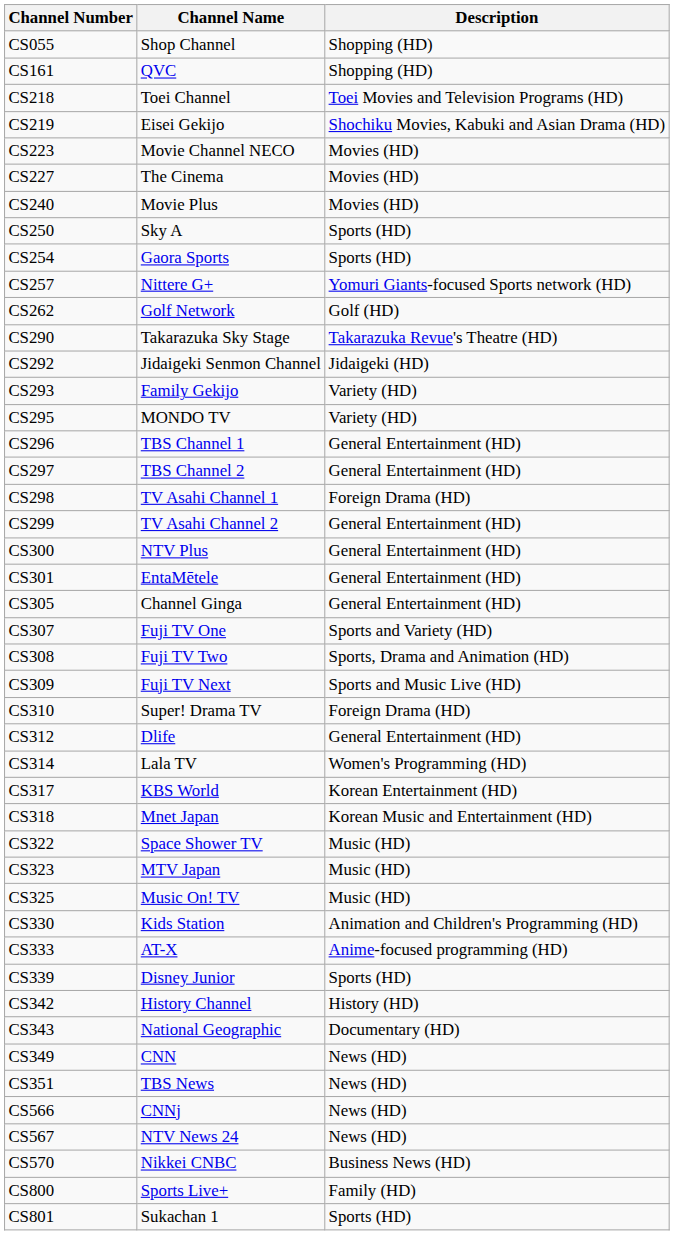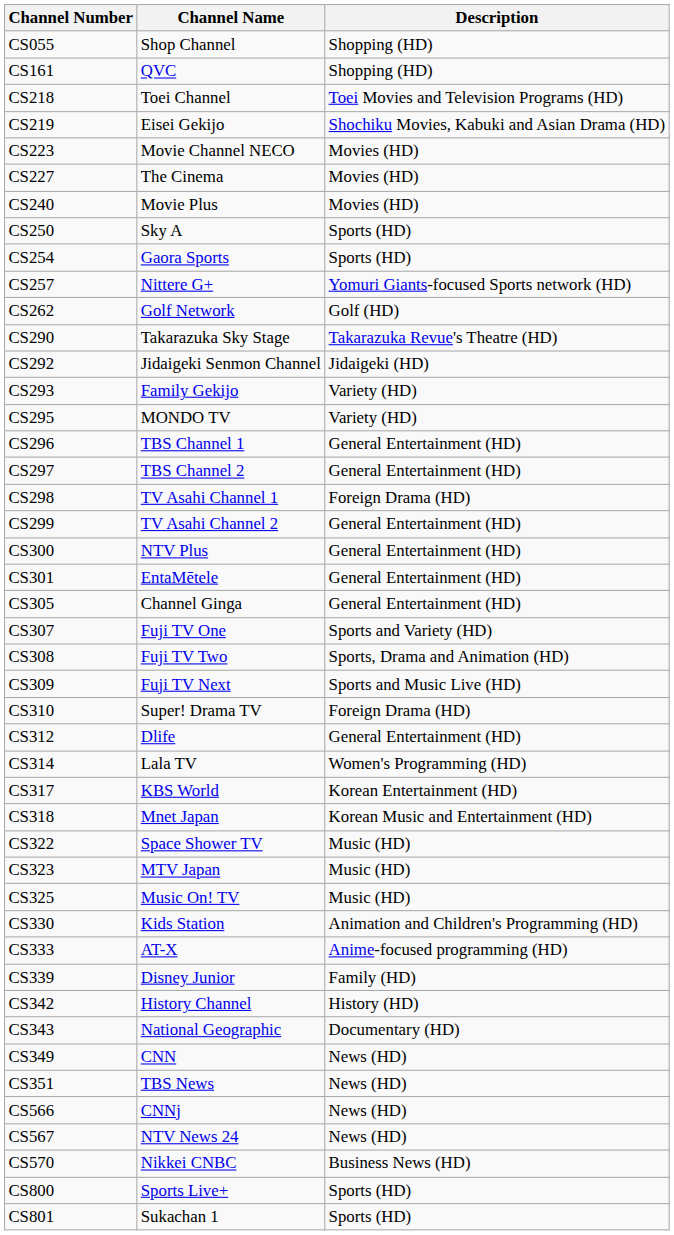 <table class="wikitable sortable">
 <tr>
 <th>Channel Number</th>
 <th>Channel Name</th>
 <th>Description</th>
 </tr>
 <tr>
 <td>CS055</td>
 <td>Shop Channel</td>
 <td>Shopping (HD)</td>
 </tr>
 <tr>
 <td>CS161</td>
 <td><a href='#'>QVC</a></td>
 <td>Shopping (HD)</td>
 </tr>
 <tr>
 <td>CS218</td>
 <td>Toei Channel</td>
 <td><a href='#'>Toei</a> Movies and Television Programs (HD)</td>
 </tr>
 <tr>
 <td>CS219</td>
 <td>Eisei Gekijo</td>
 <td><a href='#'>Shochiku</a> Movies, Kabuki and Asian Drama (HD)</td>
 </tr>
 <tr>
 <td>CS223</td>
 <td>Movie Channel NECO</td>
 <td>Movies (HD)</td>
 </tr>
 <tr>
 <td>CS227</td>
 <td>The Cinema</td>
 <td>Movies (HD)</td>
 </tr>
 <tr>
 <td>CS240</td>
 <td>Movie Plus</td>
 <td>Movies (HD)</td>
 </tr>
 <tr>
 <td>CS250</td>
 <td>Sky A</td>
 <td>Sports (HD)</td>
 </tr>
 <tr>
 <td>CS254</td>
 <td><a href='#'>Gaora Sports</a></td>
 <td>Sports (HD)</td>
 </tr>
 <tr>
 <td>CS257</td>
 <td><a href='#'>Nittere G+</a></td>
 <td><a href='#'>Yomuri Giants</a>-focused Sports network (HD)</td>
 </tr>
 <tr>
 <td>CS262</td>
 <td><a href='#'>Golf Network</a></td>
 <td>Golf (HD)</td>
 </tr>
 <tr>
 <td>CS290</td>
 <td>Takarazuka Sky Stage</td>
 <td><a href='#'>Takarazuka Revue</a>'s Theatre (HD)</td>
 </tr>
 <tr>
 <td>CS292</td>
 <td>Jidaigeki Senmon Channel</td>
 <td>Jidaigeki (HD)</td>
 </tr>
 <tr>
 <td>CS293</td>
 <td><a href='#'>Family Gekijo</a></td>
 <td>Variety (HD)</td>
 </tr>
 <tr>
 <td>CS295</td>
 <td>MONDO TV</td>
 <td>Variety (HD)</td>
 </tr>
 <tr>
 <td>CS296</td>
 <td><a href='#'>TBS Channel 1</a></td>
 <td>General Entertainment (HD)</td>
 </tr>
 <tr>
 <td>CS297</td>
 <td><a href='#'>TBS Channel 2</a></td>
 <td>General Entertainment (HD)</td>
 </tr>
 <tr>
 <td>CS298</td>
 <td><a href='#'>TV Asahi Channel 1</a></td>
 <td>Foreign Drama (HD)</td>
 </tr>
 <tr>
 <td>CS299</td>
 <td><a href='#'>TV Asahi Channel 2</a></td>
 <td>General Entertainment (HD)</td>
 </tr>
 <tr>
 <td>CS300</td>
 <td><a href='#'>NTV Plus</a></td>
 <td>General Entertainment (HD)</td>
 </tr>
 <tr>
 <td>CS301</td>
 <td><a href='#'>EntaMētele</a></td>
 <td>General Entertainment (HD)</td>
 </tr>
 <tr>
 <td>CS305</td>
 <td>Channel Ginga</td>
 <td>General Entertainment (HD)</td>
 </tr>
 <tr>
 <td>CS307</td>
 <td><a href='#'>Fuji TV One</a></td>
 <td>Sports and Variety (HD)</td>
 </tr>
 <tr>
 <td>CS308</td>
 <td><a href='#'>Fuji TV Two</a></td>
 <td>Sports, Drama and Animation (HD)</td>
 </tr>
 <tr>
 <td>CS309</td>
 <td><a href='#'>Fuji TV Next</a></td>
 <td>Sports and Music Live (HD)</td>
 </tr>
 <tr>
 <td>CS310</td>
 <td>Super! Drama TV</td>
 <td>Foreign Drama (HD)</td>
 </tr>
 <tr>
 <td>CS312</td>
 <td><a href='#'>Dlife</a></td>
 <td>General Entertainment (HD)</td>
 </tr>
 <tr>
 <td>CS314</td>
 <td>Lala TV</td>
 <td>Women's Programming (HD)</td>
 </tr>
 <tr>
 <td>CS317</td>
 <td><a href='#'>KBS World</a></td>
 <td>Korean Entertainment (HD)</td>
 </tr>
 <tr>
 <td>CS318</td>
 <td><a href='#'>Mnet Japan</a></td>
 <td>Korean Music and Entertainment (HD)</td>
 </tr>
 <tr>
 <td>CS322</td>
 <td><a href='#'>Space Shower TV</a></td>
 <td>Music (HD)</td>
 </tr>
 <tr>
 <td>CS323</td>
 <td><a href='#'>MTV Japan</a></td>
 <td>Music (HD)</td>
 </tr>
 <tr>
 <td>CS325</td>
 <td><a href='#'>Music On! TV</a></td>
 <td>Music (HD)</td>
 </tr>
 <tr>
 <td>CS330</td>
 <td><a href='#'>Kids Station</a></td>
 <td>Animation and Children's Programming (HD)</td>
 </tr>
 <tr>
 <td>CS333</td>
 <td><a href='#'>AT-X</a></td>
 <td><a href='#'>Anime</a>-focused programming (HD)</td>
 </tr>
 <tr>
 <td>CS339</td>
 <td><a href='#'>Disney Junior</a></td>
-<td>Sports (HD)</td>
+<td>Family (HD)</td>
 </tr>
 <tr>
 <td>CS342</td>
 <td><a href='#'>History Channel</a></td>
 <td>History (HD)</td>
 </tr>
 <tr>
 <td>CS343</td>
 <td><a href='#'>National Geographic</a></td>
 <td>Documentary (HD)</td>
 </tr>
 <tr>
 <td>CS349</td>
 <td><a href='#'>CNN</a></td>
 <td>News (HD)</td>
 </tr>
 <tr>
 <td>CS351</td>
 <td><a href='#'>TBS News</a></td>
 <td>News (HD)</td>
 </tr>
 <tr>
 <td>CS566</td>
 <td><a href='#'>CNNj</a></td>
 <td>News (HD)</td>
 </tr>
 <tr>
 <td>CS567</td>
 <td><a href='#'>NTV News 24</a></td>
 <td>News (HD)</td>
 </tr>
 <tr>
 <td>CS570</td>
 <td><a href='#'>Nikkei CNBC</a></td>
 <td>Business News (HD)</td>
 </tr>
 <tr>
 <td>CS800</td>
 <td><a href='#'>Sports Live+</a></td>
-<td>Family (HD)</td>
+<td>Sports (HD)</td>
 </tr>
 <tr>
 <td>CS801</td>
 <td>Sukachan 1</td>
 <td>Sports (HD)</td>
 </tr>
 </table>
